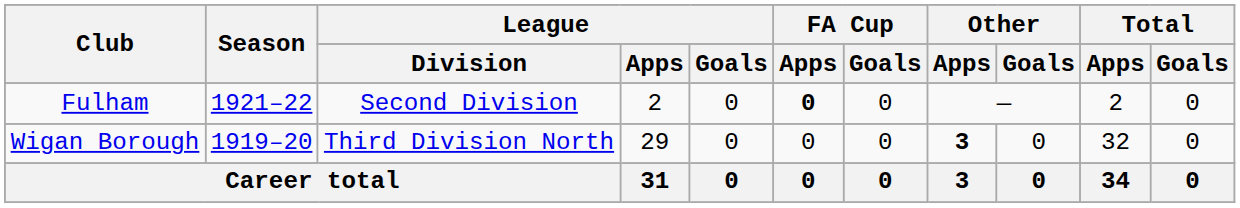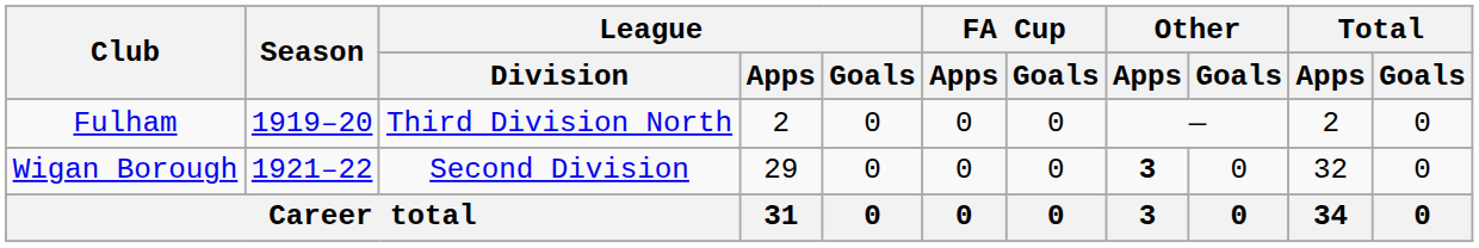 <table class="wikitable" style="text-align: center;">
 <tr>
 <th rowspan="2">Club</th>
 <th rowspan="2">Season</th>
 <th colspan="3">League</th>
 <th colspan="2">FA Cup</th>
 <th colspan="2">Other</th>
 <th colspan="2">Total</th>
 </tr>
 <tr>
 <th>Division</th>
 <th>Apps</th>
 <th>Goals</th>
 <th>Apps</th>
 <th>Goals</th>
 <th>Apps</th>
 <th>Goals</th>
 <th>Apps</th>
 <th>Goals</th>
 </tr>
 <tr>
 <td><a href='#'>Fulham</a></td>
-<td><a href='#'>1921–22</a></td>
-<td><a href='#'>Second Division</a></td>
+<td><a href='#'>1919–20</a></td>
+<td><a href='#'>Third Division North</a></td>
 <td>2</td>
 <td>0</td>
-<td><strong>0</strong></td>
+<td>0</td>
 <td>0</td>
 <td colspan="2">―</td>
 <td>2</td>
 <td>0</td>
 </tr>
 <tr>
 <td><a href='#'>Wigan Borough</a></td>
-<td><a href='#'>1919–20</a></td>
-<td><a href='#'>Third Division North</a></td>
+<td><a href='#'>1921–22</a></td>
+<td><a href='#'>Second Division</a></td>
 <td>29</td>
 <td>0</td>
 <td>0</td>
 <td>0</td>
 <td><strong>3</strong></td>
 <td>0</td>
 <td>32</td>
 <td>0</td>
 </tr>
 <tr>
 <th colspan="3">Career total</th>
 <th>31</th>
 <th>0</th>
 <th>0</th>
 <th>0</th>
 <th>3</th>
 <th>0</th>
 <th>34</th>
 <th>0</th>
 </tr>
 </table>
